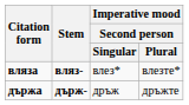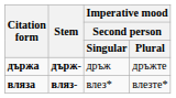 <table class="wikitable">
 <tr>
 <th rowspan="3">Citation<br>form</th>
 <th rowspan="3">Stem</th>
 <th colspan="2">Imperative mood</th>
 </tr>
 <tr>
 <th colspan="2">Second person</th>
 </tr>
 <tr>
 <th>Singular</th>
 <th>Plural</th>
 </tr>
 <tr>
+<td><strong>държа</strong> <br></td>
+<td><strong>д<span>ър</span>ж</strong>- <br></td>
+<td>д<span>ръ</span>ж <br></td>
+<td>д<span>ръ</span>ж<span>те</span> <br></td>
+</tr>
+<tr>
 <td><strong>вляза</strong> <br></td>
 <td><strong>вл<span>я</span>з</strong>- <br></td>
 <td>вл<span>е</span>з* <br></td>
 <td>вл<span>е</span>з<span>те</span>* <br></td>
 </tr>
-<tr>
-<td><strong>държа</strong> <br></td>
-<td><strong>д<span>ър</span>ж</strong>- <br></td>
-<td>д<span>ръ</span>ж <br></td>
-<td>д<span>ръ</span>ж<span>те</span> <br></td>
-</tr>
 </table>
